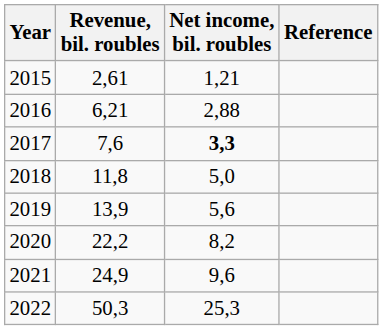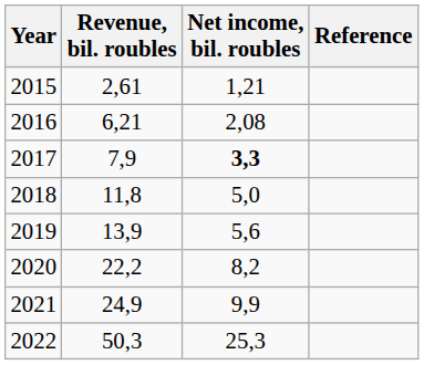 <table class="wikitable sortable" style="text-align: center">
 <tr>
 <th>Year</th>
 <th>Revenue,<br>bil. roubles</th>
 <th>Net income,<br>bil. roubles</th>
 <th>Reference</th>
 </tr>
 <tr>
 <td>2015</td>
 <td>2,61</td>
 <td>1,21</td>
 <td></td>
 </tr>
 <tr>
 <td>2016</td>
 <td>6,21</td>
-<td>2,88</td>
+<td>2,08</td>
 <td></td>
 </tr>
 <tr>
 <td>2017</td>
-<td>7,6</td>
+<td>7,9</td>
 <td><strong>3,3</strong></td>
 <td></td>
 </tr>
 <tr>
 <td>2018</td>
 <td>11,8</td>
 <td>5,0</td>
 <td></td>
 </tr>
 <tr>
 <td>2019</td>
 <td>13,9</td>
 <td>5,6</td>
 <td></td>
 </tr>
 <tr>
 <td>2020</td>
 <td>22,2</td>
 <td>8,2</td>
 <td></td>
 </tr>
 <tr>
 <td>2021</td>
 <td>24,9</td>
-<td>9,6</td>
+<td>9,9</td>
 <td></td>
 </tr>
 <tr>
 <td>2022</td>
 <td>50,3</td>
 <td>25,3</td>
 <td></td>
 </tr>
 </table>
